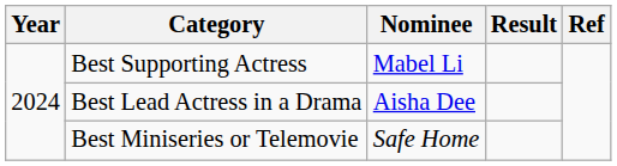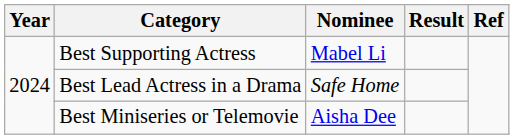 <table class="wikitable">
 <tr>
 <th>Year</th>
 <th>Category</th>
 <th>Nominee</th>
 <th>Result</th>
 <th>Ref</th>
 </tr>
 <tr>
 <td rowspan="3">2024</td>
 <td>Best Supporting Actress</td>
 <td><a href='#'>Mabel Li</a></td>
 <td></td>
 <td rowspan="3"></td>
 </tr>
 <tr>
 <td>Best Lead Actress in a Drama</td>
-<td><a href='#'>Aisha Dee</a></td>
+<td><em>Safe Home</em></td>
 <td></td>
 </tr>
 <tr>
 <td>Best Miniseries or Telemovie</td>
-<td><em>Safe Home</em></td>
+<td><a href='#'>Aisha Dee</a></td>
 <td></td>
 </tr>
 </table>
